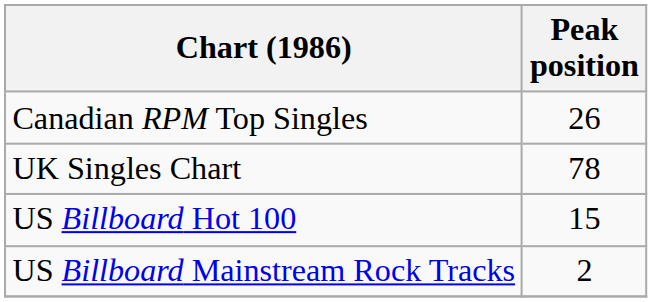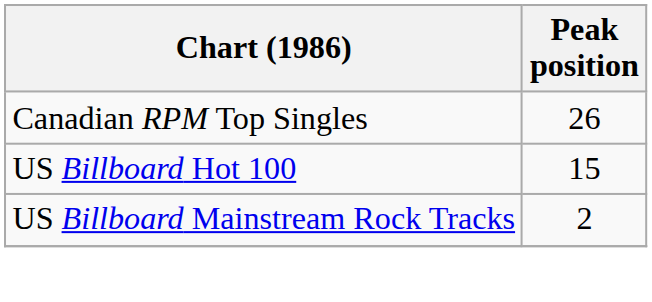 <table class="wikitable sortable">
 <tr>
 <th>Chart (1986)</th>
 <th>Peak<br>position</th>
 </tr>
 <tr>
 <td>Canadian <em>RPM</em> Top Singles</td>
 <td align="center">26</td>
-</tr>
-<tr>
-<td>UK Singles Chart</td>
-<td align="center">78</td>
 </tr>
 <tr>
 <td>US <a href='#'><em>Billboard</em> Hot 100</a></td>
 <td align="center">15</td>
 </tr>
 <tr>
 <td>US <a href='#'><em>Billboard</em> Mainstream Rock Tracks</a></td>
 <td align="center">2</td>
 </tr>
 <tr>
 </tr>
 </table>
